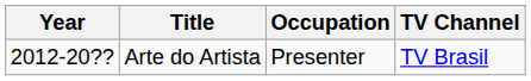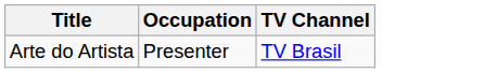 <table class="wikitable sortable">
 <tr>
-<th>Year</th>
 <th>Title</th>
 <th>Occupation</th>
 <th>TV Channel</th>
 </tr>
 <tr>
-<td>2012-20??</td>
 <td>Arte do Artista</td>
 <td>Presenter</td>
 <td><a href='#'>TV Brasil</a></td>
 </tr>
 </table>
